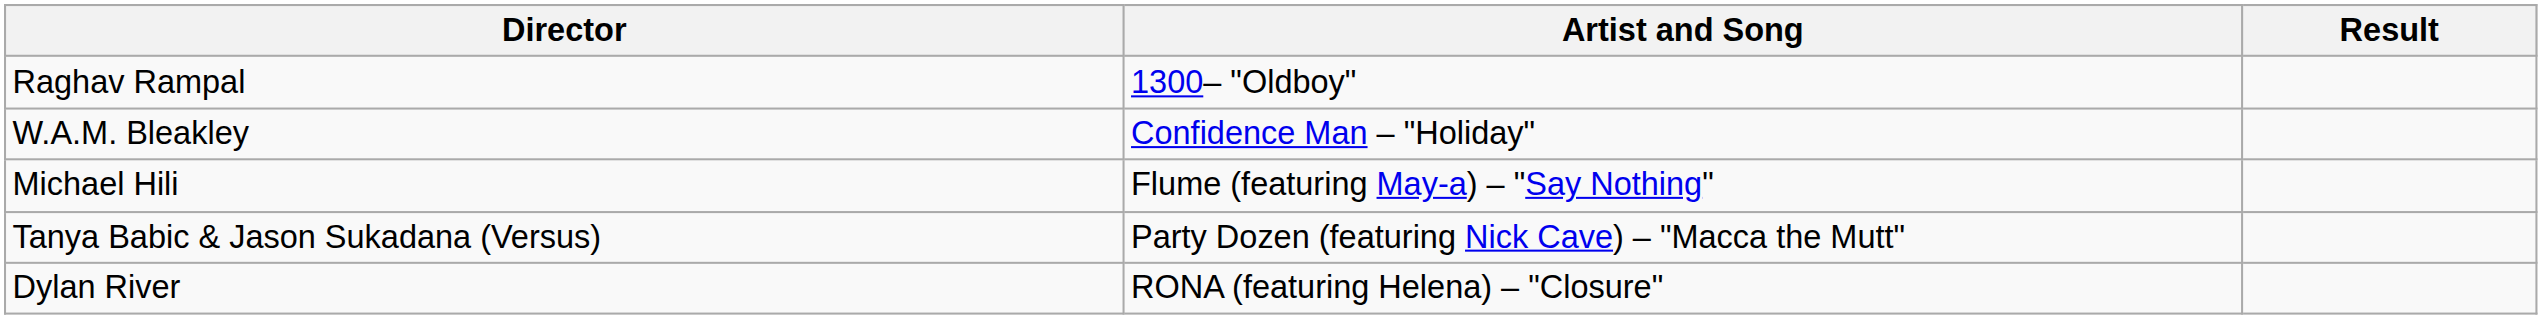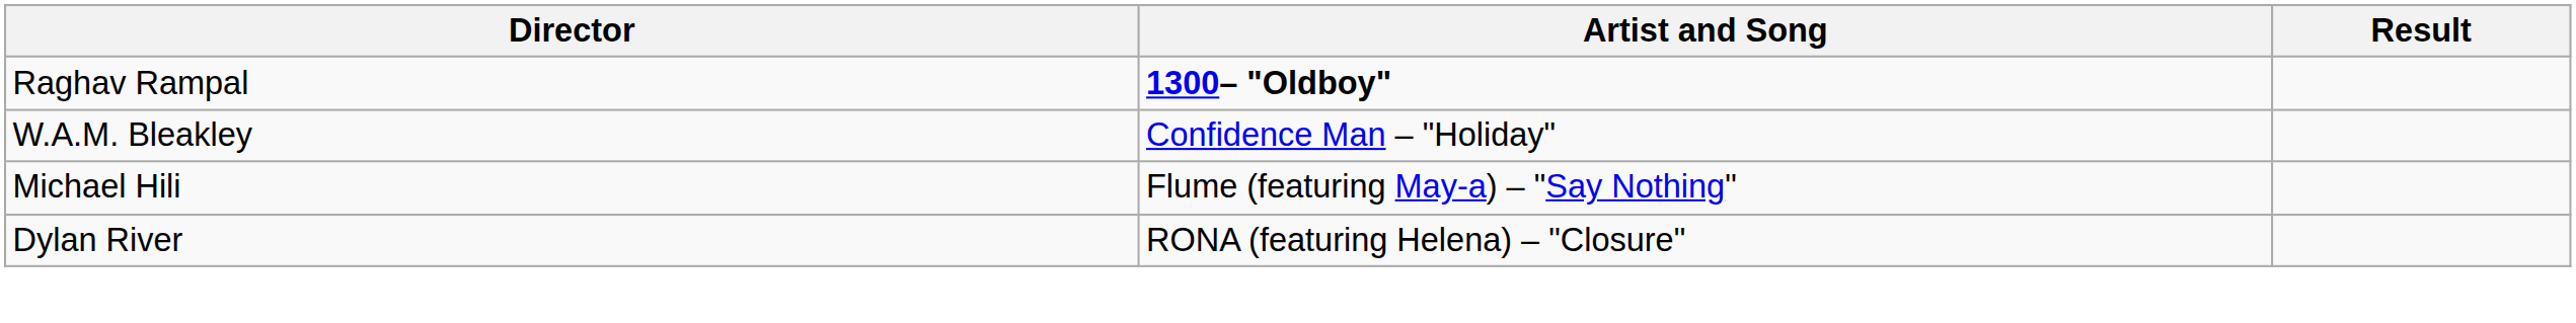 <table class="sortable wikitable">
 <tr bgcolor="#bebebe">
 <th width="19%">Director</th>
 <th width="19%">Artist and Song</th>
 <th width="5%">Result</th>
 </tr>
 <tr>
 <td>Raghav Rampal</td>
-<td><a href='#'>1300</a>– "Oldboy"</td>
+<td><strong><a href='#'>1300</a>– "Oldboy"</strong></td>
 <td></td>
 </tr>
 <tr>
 <td>W.A.M. Bleakley</td>
 <td><a href='#'>Confidence Man</a> – "Holiday"</td>
 <td></td>
 </tr>
 <tr>
 <td>Michael Hili</td>
 <td>Flume (featuring <a href='#'>May-a</a>) – "<a href='#'>Say Nothing</a>"</td>
 <td></td>
 </tr>
 <tr>
-<td>Tanya Babic & Jason Sukadana (Versus)</td>
-<td>Party Dozen (featuring <a href='#'>Nick Cave</a>) – "Macca the Mutt"</td>
-<td></td>
-</tr>
-<tr>
 <td>Dylan River</td>
 <td>RONA (featuring Helena) – "Closure"</td>
 <td></td>
 </tr>
 </table>
